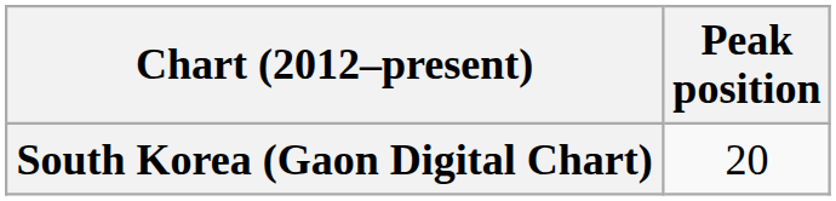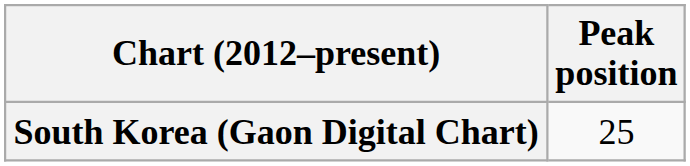 <table class="wikitable sortable plainrowheaders">
 <tr>
 <th scope="col">Chart (2012–present)</th>
 <th scope="col">Peak<br>position</th>
 </tr>
 <tr>
 <th scope="row">South Korea (Gaon Digital Chart)</th>
-<td style="text-align:center;">20</td>
+<td style="text-align:center;">25</td>
 </tr>
 </table>
